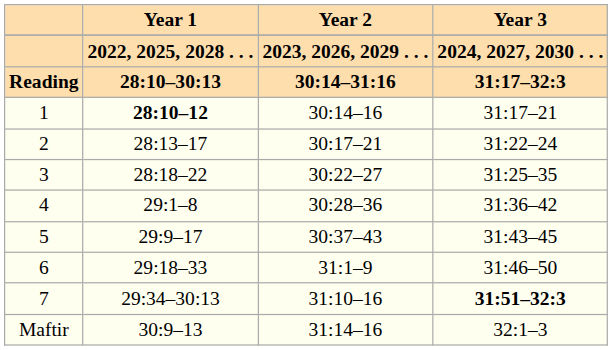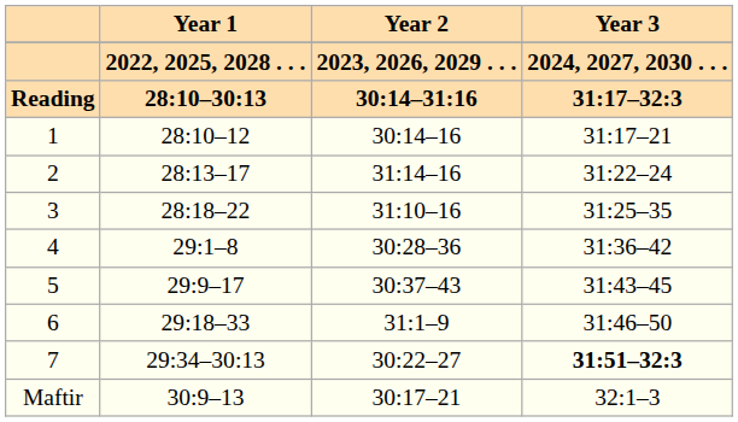 <table class="wikitable" style="background:Ivory; text-align:center">
 <tr>
 <th style="background:Navajowhite;"></th>
 <th style="background:Navajowhite;">Year 1</th>
 <th style="background:Navajowhite;">Year 2</th>
 <th style="background:Navajowhite;">Year 3</th>
 </tr>
 <tr>
 </tr>
 <tr>
 <th style="background:Navajowhite;"></th>
 <th style="background:Navajowhite;">2022, 2025, 2028 . . .</th>
 <th style="background:Navajowhite;">2023, 2026, 2029 . . .</th>
 <th style="background:Navajowhite;">2024, 2027, 2030 . . .</th>
 </tr>
 <tr>
 <th style="background:Navajowhite;">Reading</th>
 <th style="background:Navajowhite;">28:10–30:13</th>
 <th style="background:Navajowhite;">30:14–31:16</th>
 <th style="background:Navajowhite;">31:17–32:3</th>
 </tr>
 <tr>
 <td>1</td>
-<td><strong>28:10–12</strong></td>
+<td>28:10–12</td>
 <td>30:14–16</td>
 <td>31:17–21</td>
 </tr>
 <tr>
 <td>2</td>
 <td>28:13–17</td>
-<td>30:17–21</td>
+<td>31:14–16</td>
 <td>31:22–24</td>
 </tr>
 <tr>
 <td>3</td>
 <td>28:18–22</td>
-<td>30:22–27</td>
+<td>31:10–16</td>
 <td>31:25–35</td>
 </tr>
 <tr>
 <td>4</td>
 <td>29:1–8</td>
 <td>30:28–36</td>
 <td>31:36–42</td>
 </tr>
 <tr>
 <td>5</td>
 <td>29:9–17</td>
 <td>30:37–43</td>
 <td>31:43–45</td>
 </tr>
 <tr>
 <td>6</td>
 <td>29:18–33</td>
 <td>31:1–9</td>
 <td>31:46–50</td>
 </tr>
 <tr>
 <td>7</td>
 <td>29:34–30:13</td>
-<td>31:10–16</td>
+<td>30:22–27</td>
 <td><strong>31:51–32:3</strong></td>
 </tr>
 <tr>
 <td>Maftir</td>
 <td>30:9–13</td>
-<td>31:14–16</td>
+<td>30:17–21</td>
 <td>32:1–3</td>
 </tr>
 </table>
